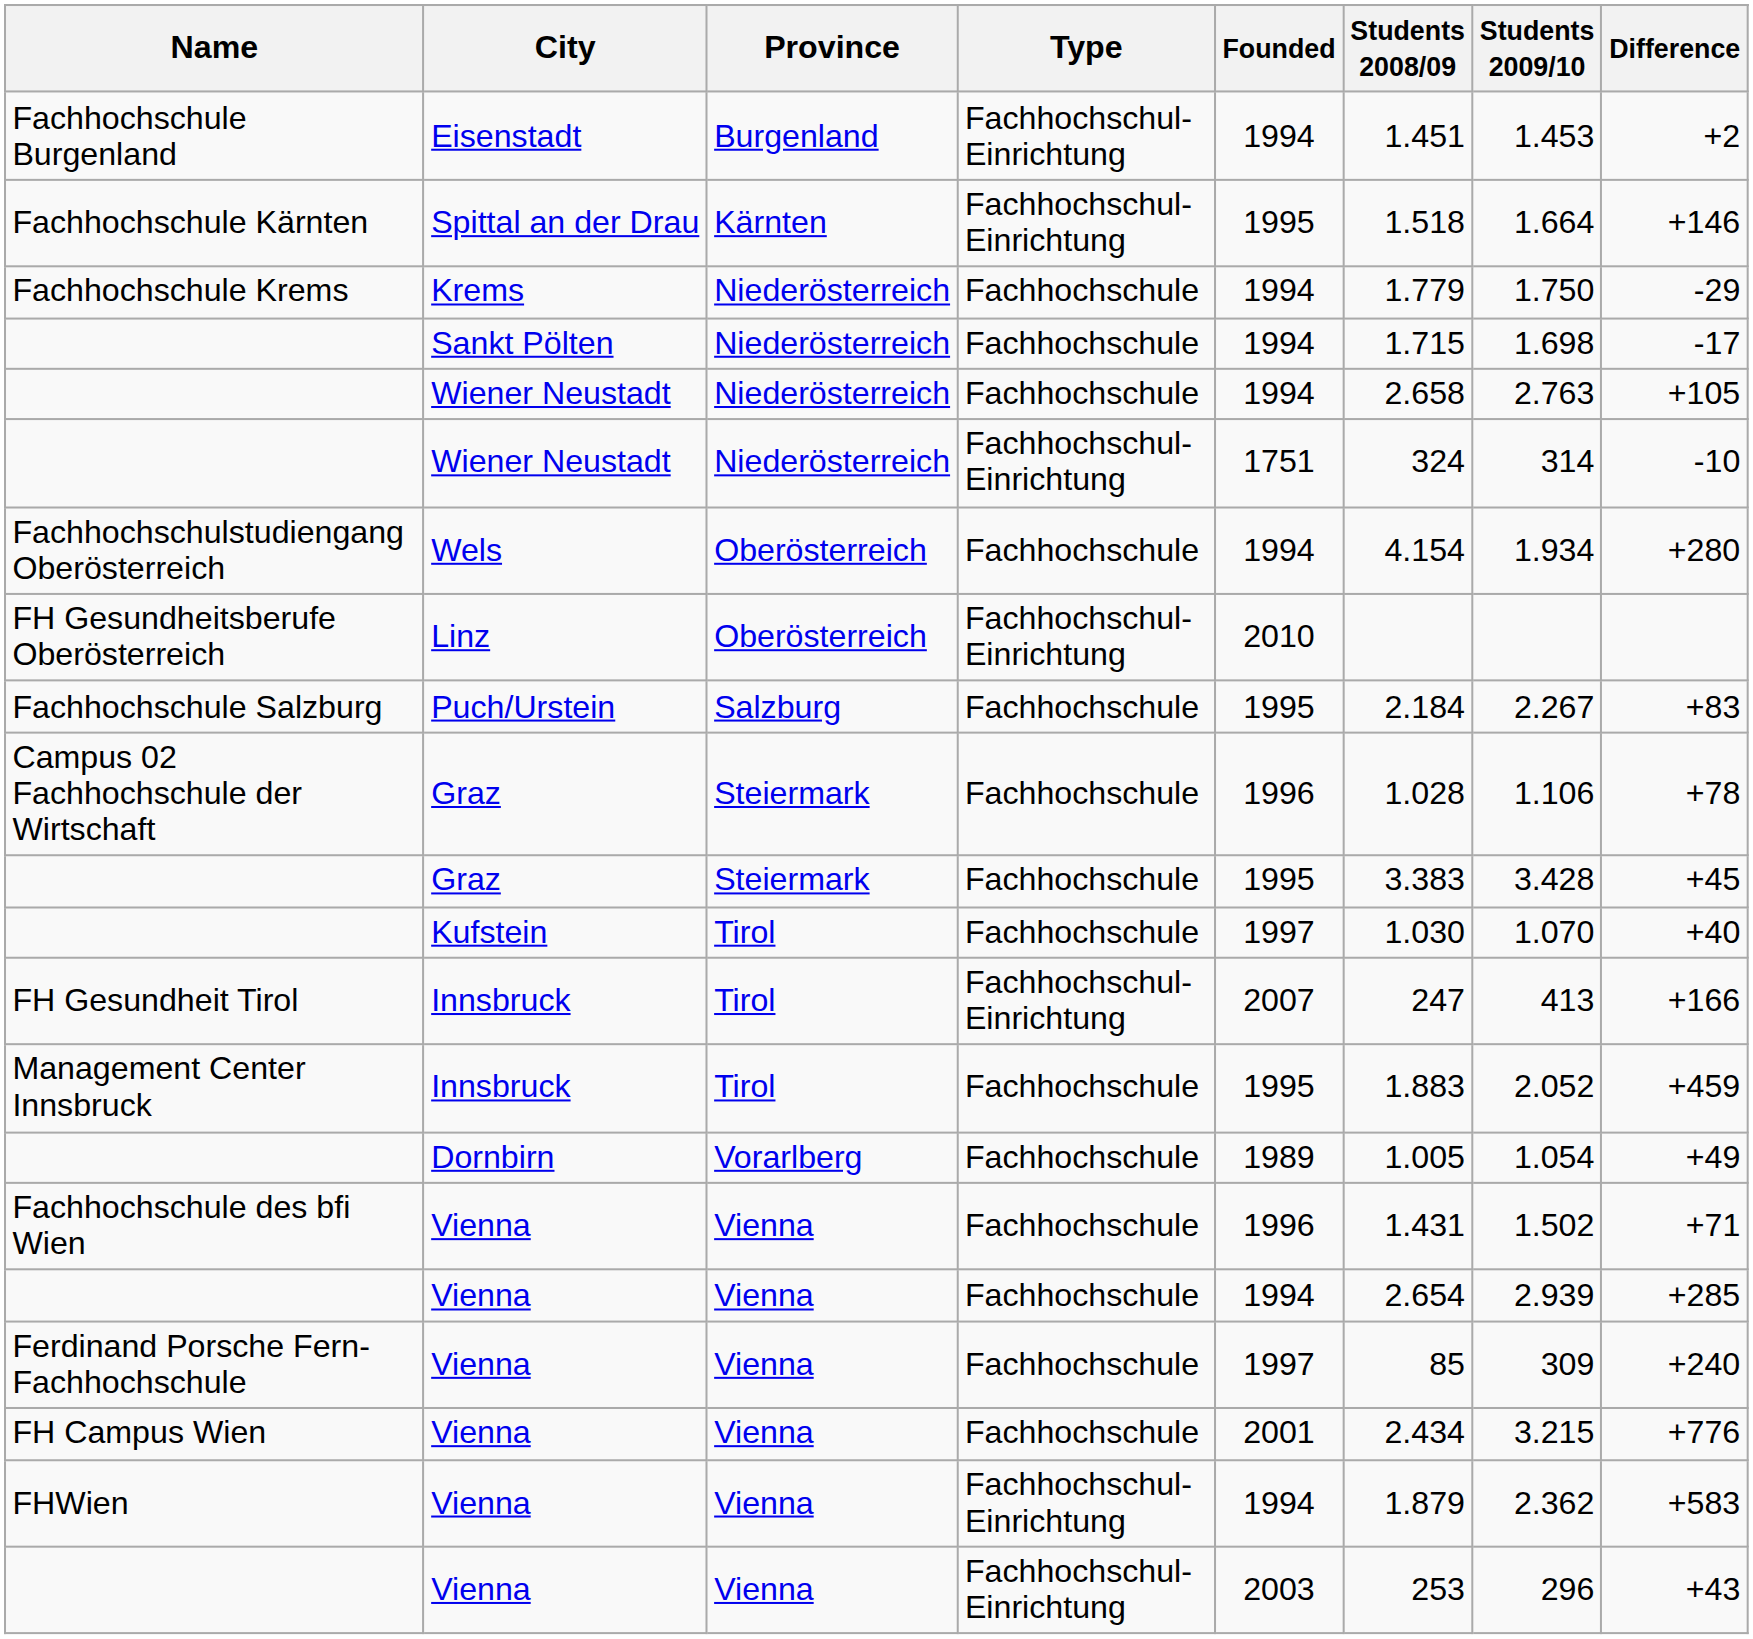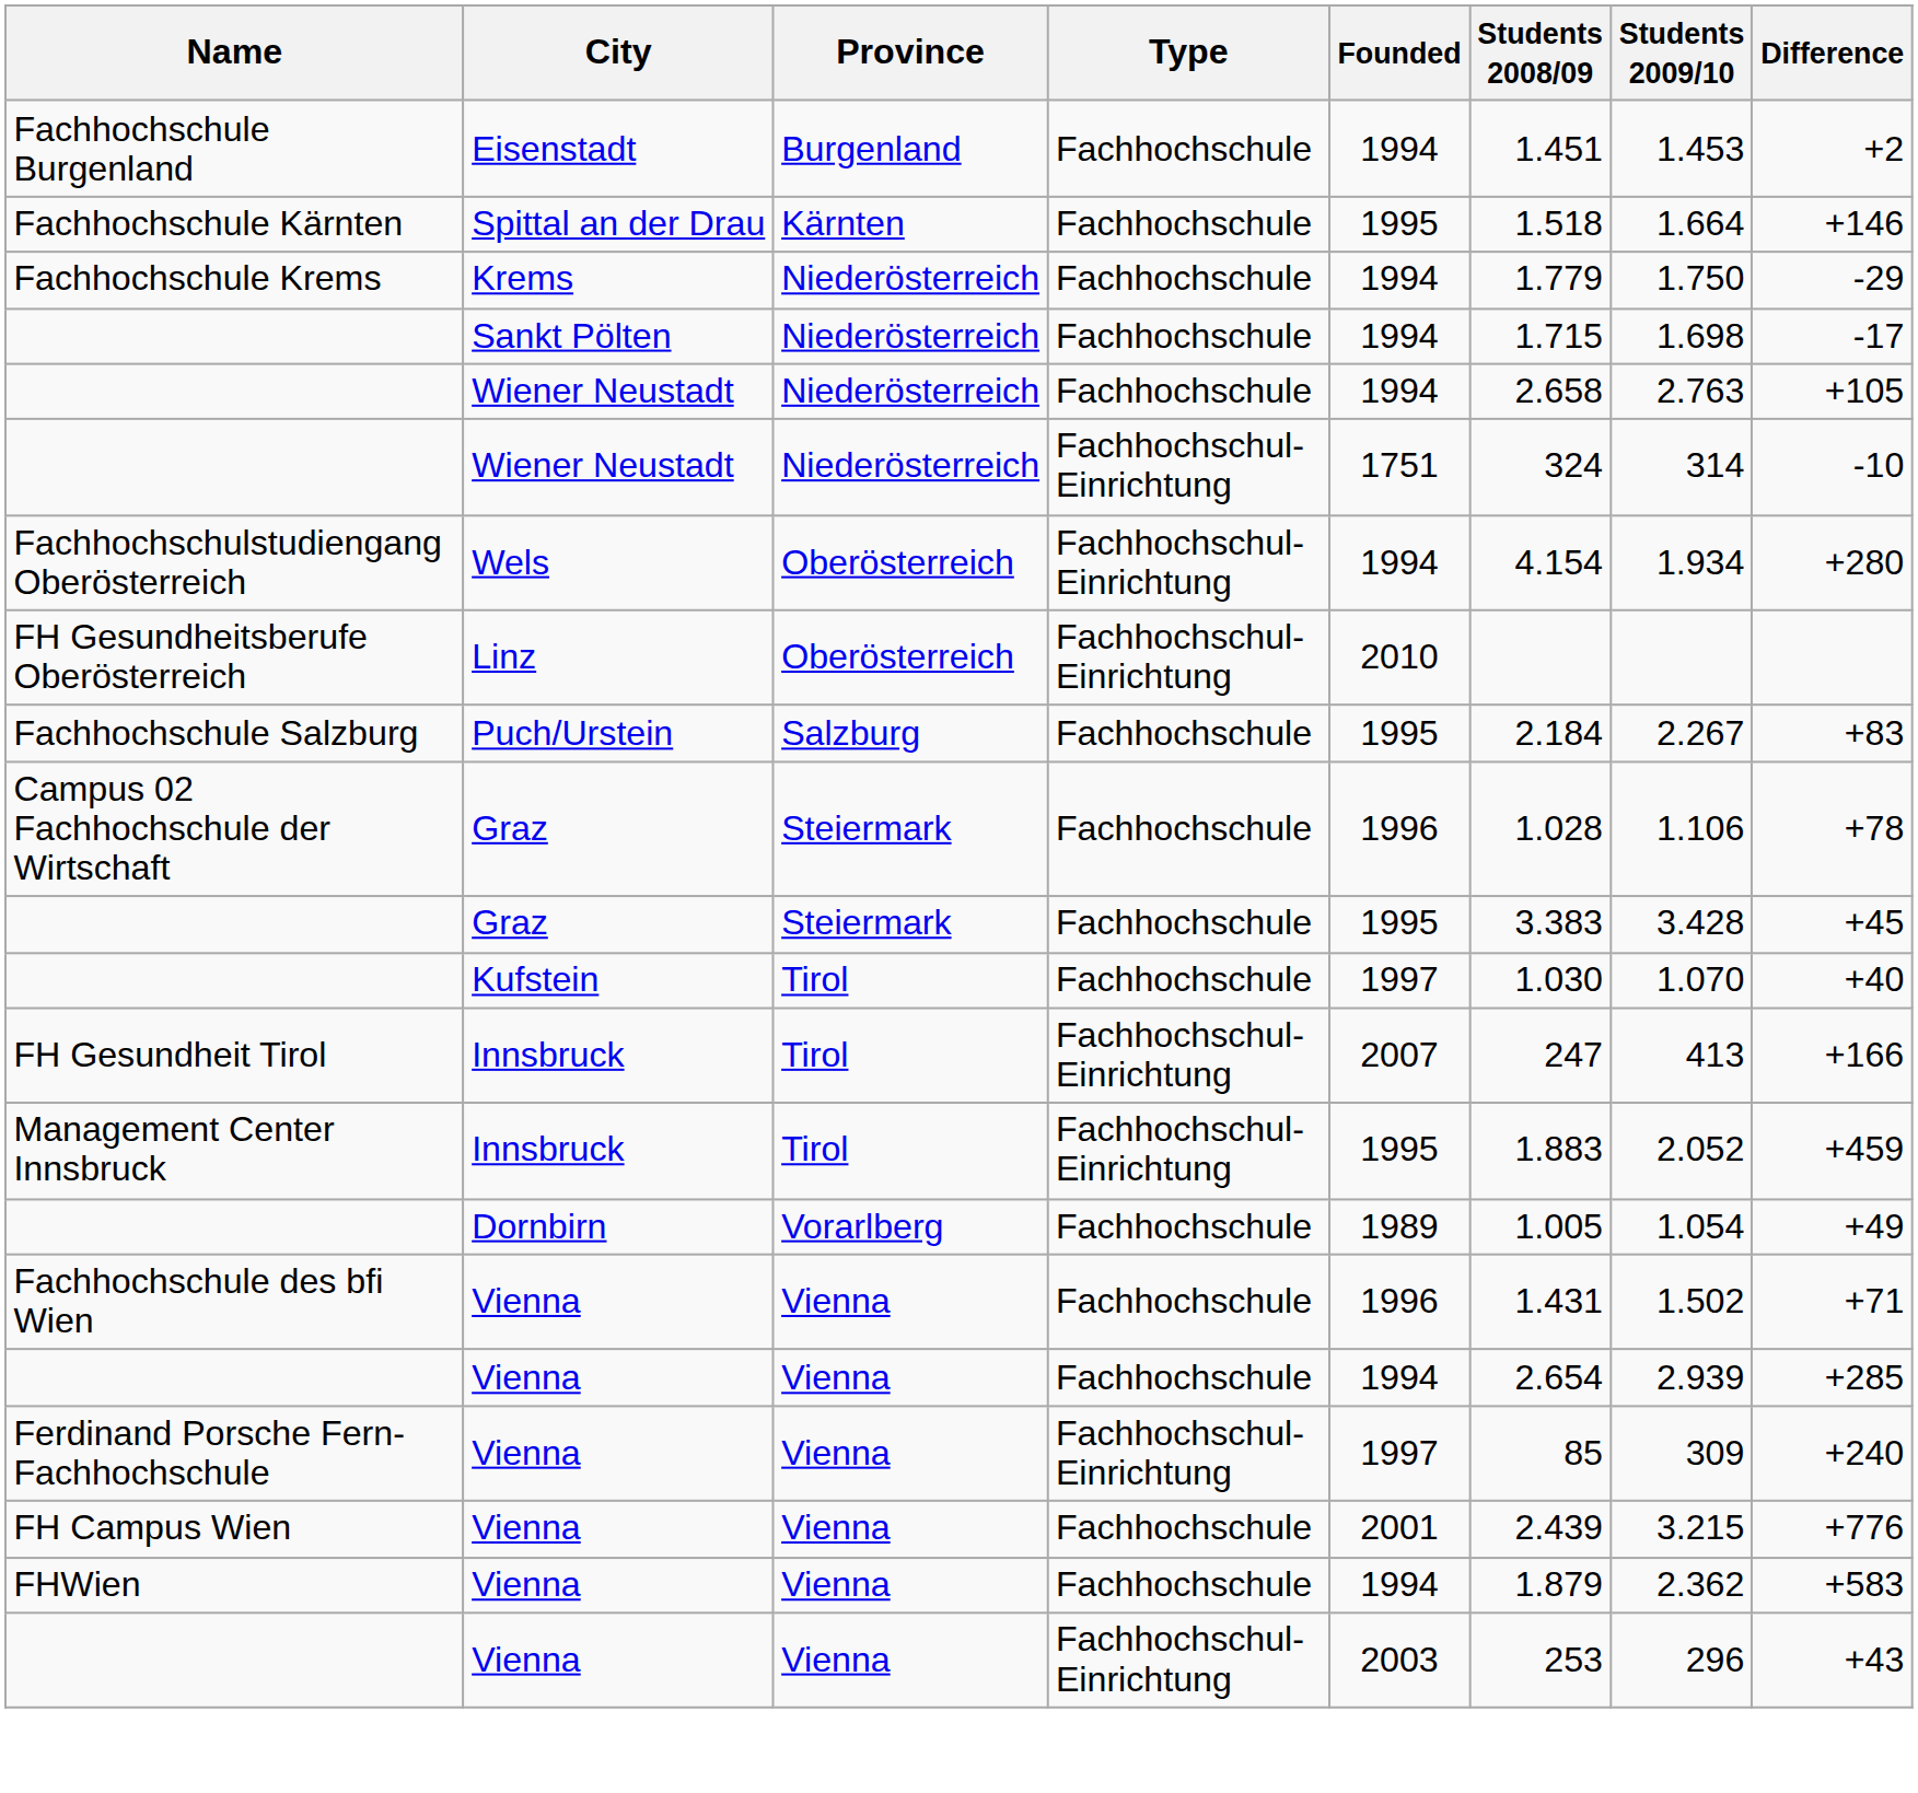 <table class="wikitable sortable zebra">
 <tr>
 </tr>
 <tr class=hintergrundfarbe6>
 <th>Name</th>
 <th>City</th>
 <th>Province</th>
 <th>Type</th>
 <th data-sort-type="number"><small>Founded</small></th>
 <th data-sort-type="number"><small>Students<br>2008/09</small></th>
 <th data-sort-type="number"><small>Students<br>2009/10</small></th>
 <th data-sort-type="number"><small>Difference</small></th>
 </tr>
 <tr>
 <td>Fachhochschule Burgenland</td>
 <td> <a href='#'>Eisenstadt</a></td>
 <td> <a href='#'>Burgenland</a></td>
-<td>Fachhochschul-Einrichtung</td>
+<td>Fachhochschule</td>
 <td style="text-align:center">1994</td>
 <td style="text-align:right">1.451</td>
 <td style="text-align:right">1.453</td>
 <td style="text-align:right">+2</td>
 </tr>
 <tr>
 <td>Fachhochschule Kärnten</td>
 <td> <a href='#'>Spittal&nbsp;an&nbsp;der&nbsp;Drau</a></td>
 <td> <a href='#'>Kärnten</a></td>
-<td>Fachhochschul-Einrichtung</td>
+<td>Fachhochschule</td>
 <td style="text-align:center">1995</td>
 <td style="text-align:right">1.518</td>
 <td style="text-align:right">1.664</td>
 <td style="text-align:right">+146</td>
 </tr>
 <tr>
 <td>Fachhochschule Krems</td>
 <td> <a href='#'>Krems</a></td>
 <td> <a href='#'>Niederösterreich</a></td>
 <td>Fachhochschule</td>
 <td style="text-align:center">1994</td>
 <td style="text-align:right">1.779</td>
 <td style="text-align:right">1.750</td>
 <td style="text-align:right">-29</td>
 </tr>
 <tr>
 <td></td>
 <td> <a href='#'>Sankt Pölten</a></td>
 <td> <a href='#'>Niederösterreich</a></td>
 <td>Fachhochschule</td>
 <td style="text-align:center">1994</td>
 <td style="text-align:right">1.715</td>
 <td style="text-align:right">1.698</td>
 <td style="text-align:right">-17</td>
 </tr>
 <tr>
 <td></td>
 <td> <a href='#'>Wiener Neustadt</a></td>
 <td> <a href='#'>Niederösterreich</a></td>
 <td>Fachhochschule</td>
 <td style="text-align:center">1994</td>
 <td style="text-align:right">2.658</td>
 <td style="text-align:right">2.763</td>
 <td style="text-align:right">+105</td>
 </tr>
 <tr>
 <td></td>
 <td> <a href='#'>Wiener Neustadt</a></td>
 <td> <a href='#'>Niederösterreich</a></td>
 <td>Fachhochschul-Einrichtung</td>
 <td style="text-align:center">1751</td>
 <td style="text-align:right">324</td>
 <td style="text-align:right">314</td>
 <td style="text-align:right">-10</td>
 </tr>
 <tr>
 <td>Fachhochschulstudiengang Oberösterreich</td>
 <td> <a href='#'>Wels</a></td>
 <td> <a href='#'>Oberösterreich</a></td>
-<td>Fachhochschule</td>
+<td>Fachhochschul-Einrichtung</td>
 <td style="text-align:center">1994</td>
 <td style="text-align:right">4.154</td>
 <td style="text-align:right">1.934</td>
 <td style="text-align:right">+280</td>
 </tr>
 <tr>
 <td>FH Gesundheitsberufe Oberösterreich</td>
 <td> <a href='#'>Linz</a></td>
 <td> <a href='#'>Oberösterreich</a></td>
 <td>Fachhochschul-Einrichtung</td>
 <td style="text-align:center">2010</td>
 <td style="text-align:right"></td>
 <td style="text-align:right"></td>
 <td style="text-align:right"></td>
 </tr>
 <tr>
 <td>Fachhochschule Salzburg</td>
 <td> <a href='#'>Puch/Urstein</a></td>
 <td> <a href='#'>Salzburg</a></td>
 <td>Fachhochschule</td>
 <td style="text-align:center">1995</td>
 <td style="text-align:right">2.184</td>
 <td style="text-align:right">2.267</td>
 <td style="text-align:right">+83</td>
 </tr>
 <tr>
 <td>Campus 02 Fachhochschule der Wirtschaft</td>
 <td> <a href='#'>Graz</a></td>
 <td> <a href='#'>Steiermark</a></td>
 <td>Fachhochschule</td>
 <td style="text-align:center">1996</td>
 <td style="text-align:right">1.028</td>
 <td style="text-align:right">1.106</td>
 <td style="text-align:right">+78</td>
 </tr>
 <tr>
 <td></td>
 <td> <a href='#'>Graz</a></td>
 <td> <a href='#'>Steiermark</a></td>
 <td>Fachhochschule</td>
 <td style="text-align:center">1995</td>
 <td style="text-align:right">3.383</td>
 <td style="text-align:right">3.428</td>
 <td style="text-align:right">+45</td>
 </tr>
 <tr>
 <td></td>
 <td> <a href='#'>Kufstein</a></td>
 <td> <a href='#'>Tirol</a></td>
 <td>Fachhochschule</td>
 <td style="text-align:center">1997</td>
 <td style="text-align:right">1.030</td>
 <td style="text-align:right">1.070</td>
 <td style="text-align:right">+40</td>
 </tr>
 <tr>
 <td>FH Gesundheit Tirol</td>
 <td> <a href='#'>Innsbruck</a></td>
 <td> <a href='#'>Tirol</a></td>
 <td>Fachhochschul-Einrichtung</td>
 <td style="text-align:center">2007</td>
 <td style="text-align:right">247</td>
 <td style="text-align:right">413</td>
 <td style="text-align:right">+166</td>
 </tr>
 <tr>
 <td>Management Center Innsbruck</td>
 <td> <a href='#'>Innsbruck</a></td>
 <td> <a href='#'>Tirol</a></td>
-<td>Fachhochschule</td>
+<td>Fachhochschul-Einrichtung</td>
 <td style="text-align:center">1995</td>
 <td style="text-align:right">1.883</td>
 <td style="text-align:right">2.052</td>
 <td style="text-align:right">+459</td>
 </tr>
 <tr>
 <td></td>
 <td> <a href='#'>Dornbirn</a></td>
 <td> <a href='#'>Vorarlberg</a></td>
 <td>Fachhochschule</td>
 <td style="text-align:center">1989</td>
 <td style="text-align:right">1.005</td>
 <td style="text-align:right">1.054</td>
 <td style="text-align:right">+49</td>
 </tr>
 <tr>
 <td>Fachhochschule des bfi Wien</td>
 <td> <a href='#'>Vienna</a></td>
 <td> <a href='#'>Vienna</a></td>
 <td>Fachhochschule</td>
 <td style="text-align:center">1996</td>
 <td style="text-align:right">1.431</td>
 <td style="text-align:right">1.502</td>
 <td style="text-align:right">+71</td>
 </tr>
 <tr>
 <td></td>
 <td> <a href='#'>Vienna</a></td>
 <td> <a href='#'>Vienna</a></td>
 <td>Fachhochschule</td>
 <td style="text-align:center">1994</td>
 <td style="text-align:right">2.654</td>
 <td style="text-align:right">2.939</td>
 <td style="text-align:right">+285</td>
 </tr>
 <tr>
 <td>Ferdinand Porsche Fern-Fachhochschule</td>
 <td> <a href='#'>Vienna</a></td>
 <td> <a href='#'>Vienna</a></td>
-<td>Fachhochschule</td>
+<td>Fachhochschul-Einrichtung</td>
 <td style="text-align:center">1997</td>
 <td style="text-align:right">85</td>
 <td style="text-align:right">309</td>
 <td style="text-align:right">+240</td>
 </tr>
 <tr>
 <td>FH Campus Wien</td>
 <td> <a href='#'>Vienna</a></td>
 <td> <a href='#'>Vienna</a></td>
 <td>Fachhochschule</td>
 <td style="text-align:center">2001</td>
-<td style="text-align:right">2.434</td>
+<td style="text-align:right">2.439</td>
 <td style="text-align:right">3.215</td>
 <td style="text-align:right">+776</td>
 </tr>
 <tr>
 <td>FHWien</td>
 <td> <a href='#'>Vienna</a></td>
 <td> <a href='#'>Vienna</a></td>
-<td>Fachhochschul-Einrichtung</td>
+<td>Fachhochschule</td>
 <td style="text-align:center">1994</td>
 <td style="text-align:right">1.879</td>
 <td style="text-align:right">2.362</td>
 <td style="text-align:right">+583</td>
 </tr>
 <tr>
 <td></td>
 <td> <a href='#'>Vienna</a></td>
 <td> <a href='#'>Vienna</a></td>
 <td>Fachhochschul-Einrichtung</td>
 <td style="text-align:center">2003</td>
 <td style="text-align:right">253</td>
 <td style="text-align:right">296</td>
 <td style="text-align:right">+43</td>
 </tr>
 </table>
